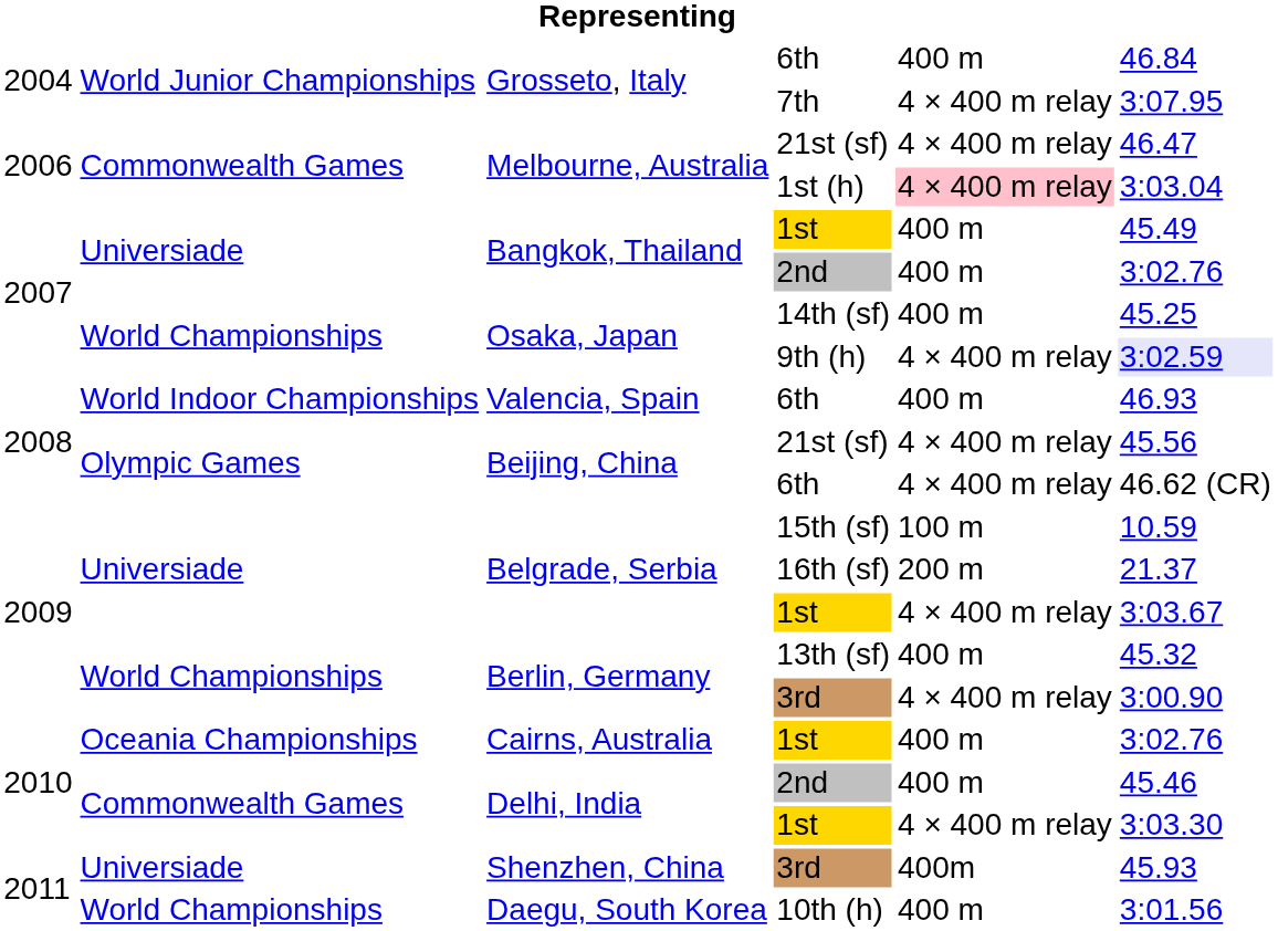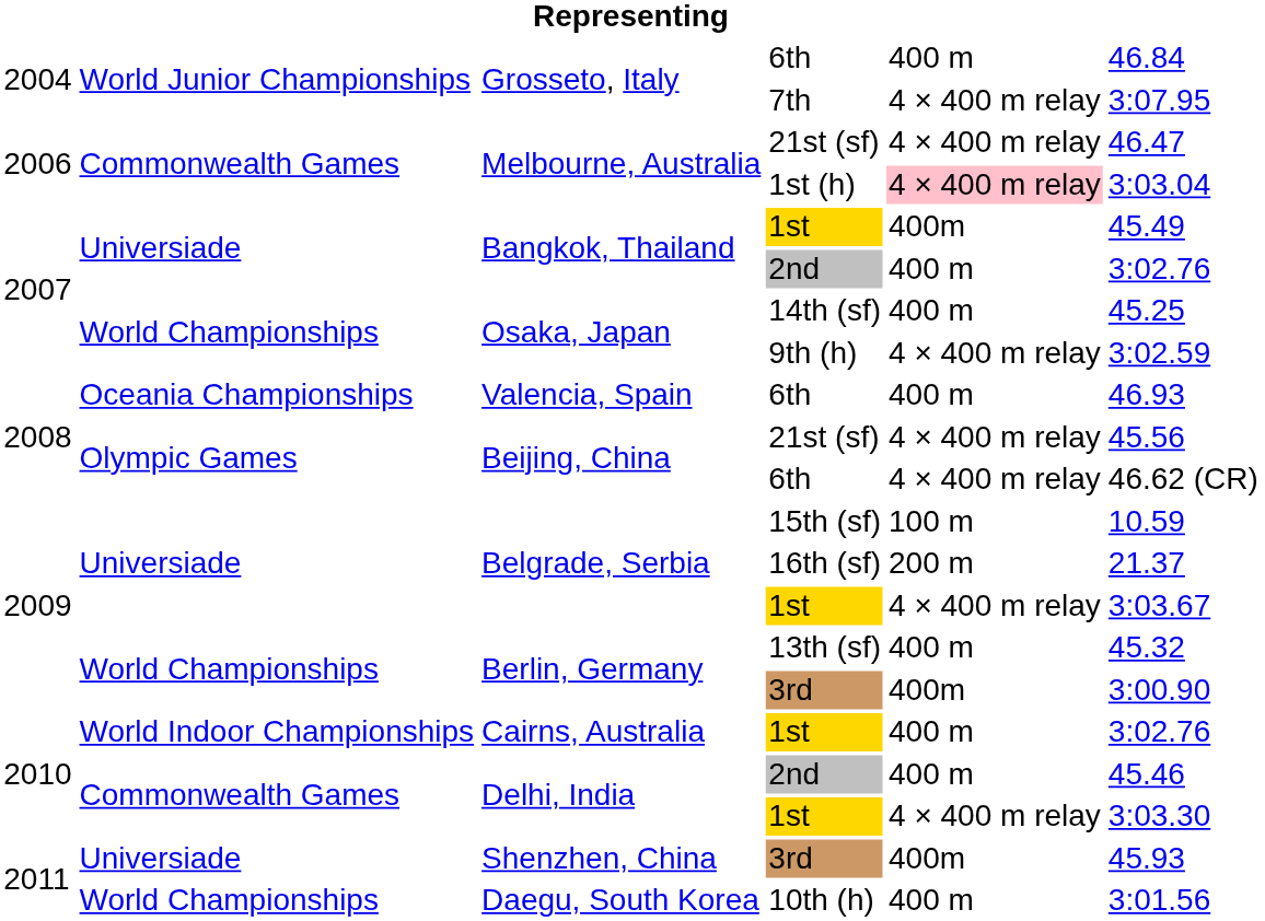 <table>
 <tr>
 <th colspan="6">Representing </th>
 </tr>
 <tr>
 <td rowspan=2>2004</td>
 <td rowspan=2><a href='#'>World Junior Championships</a></td>
 <td rowspan=2><a href='#'>Grosseto</a>, <a href='#'>Italy</a></td>
 <td>6th</td>
 <td>400 m</td>
 <td><a href='#'>46.84</a></td>
 </tr>
 <tr>
 <td>7th</td>
 <td>4 × 400 m relay</td>
 <td><a href='#'>3:07.95</a></td>
 </tr>
 <tr>
 <td rowspan=2>2006</td>
 <td rowspan=2><a href='#'>Commonwealth Games</a></td>
 <td rowspan=2><a href='#'>Melbourne, Australia</a></td>
 <td>21st (sf)</td>
 <td>4 × 400 m relay</td>
 <td><a href='#'>46.47</a></td>
 </tr>
 <tr>
 <td>1st (h)</td>
 <td style="background: pink;">4 × 400 m relay</td>
 <td><a href='#'>3:03.04</a></td>
 </tr>
 <tr>
 <td rowspan=4>2007</td>
 <td rowspan=2><a href='#'>Universiade</a></td>
 <td rowspan=2><a href='#'>Bangkok, Thailand</a></td>
 <td style="background:gold;">1st</td>
-<td>400 m</td>
+<td>400m</td>
 <td><a href='#'>45.49</a></td>
 </tr>
 <tr>
 <td style="background:silver;">2nd</td>
 <td>400 m</td>
 <td><a href='#'>3:02.76</a></td>
 </tr>
 <tr>
 <td rowspan=2><a href='#'>World Championships</a></td>
 <td rowspan=2><a href='#'>Osaka, Japan</a></td>
 <td>14th (sf)</td>
 <td>400 m</td>
 <td><a href='#'>45.25</a></td>
 </tr>
 <tr>
 <td>9th (h)</td>
 <td>4 × 400 m relay</td>
-<td style="background: lavender;"><a href='#'>3:02.59</a></td>
+<td><a href='#'>3:02.59</a></td>
 </tr>
 <tr>
 <td rowspan=3>2008</td>
-<td><a href='#'>World Indoor Championships</a></td>
+<td><a href='#'>Oceania Championships</a></td>
 <td><a href='#'>Valencia, Spain</a></td>
 <td>6th</td>
 <td>400 m</td>
 <td><a href='#'>46.93</a></td>
 </tr>
 <tr>
 <td rowspan=2><a href='#'>Olympic Games</a></td>
 <td rowspan=2><a href='#'>Beijing, China</a></td>
 <td>21st (sf)</td>
 <td>4 × 400 m relay</td>
 <td><a href='#'>45.56</a></td>
 </tr>
 <tr>
 <td>6th</td>
 <td>4 × 400 m relay</td>
 <td>46.62 (CR)</td>
 </tr>
 <tr>
 <td rowspan=5>2009</td>
 <td rowspan=3><a href='#'>Universiade</a></td>
 <td rowspan=3><a href='#'>Belgrade, Serbia</a></td>
 <td>15th (sf)</td>
 <td>100 m</td>
 <td><a href='#'>10.59</a></td>
 </tr>
 <tr>
 <td>16th (sf)</td>
 <td>200 m</td>
 <td><a href='#'>21.37</a></td>
 </tr>
 <tr>
 <td style="background:gold;">1st</td>
 <td>4 × 400 m relay</td>
 <td><a href='#'>3:03.67</a></td>
 </tr>
 <tr>
 <td rowspan=2><a href='#'>World Championships</a></td>
 <td rowspan=2><a href='#'>Berlin, Germany</a></td>
 <td>13th (sf)</td>
 <td>400 m</td>
 <td><a href='#'>45.32</a></td>
 </tr>
 <tr>
 <td style="background:#c96;">3rd</td>
-<td>4 × 400 m relay</td>
+<td>400m</td>
 <td><a href='#'>3:00.90</a></td>
 </tr>
 <tr>
 <td rowspan=3>2010</td>
-<td><a href='#'>Oceania Championships</a></td>
+<td><a href='#'>World Indoor Championships</a></td>
 <td><a href='#'>Cairns, Australia</a></td>
 <td style="background:gold;">1st</td>
 <td>400 m</td>
 <td><a href='#'>3:02.76</a></td>
 </tr>
 <tr>
 <td rowspan=2><a href='#'>Commonwealth Games</a></td>
 <td rowspan=2><a href='#'>Delhi, India</a></td>
 <td style="background:silver;">2nd</td>
 <td>400 m</td>
 <td><a href='#'>45.46</a></td>
 </tr>
 <tr>
 <td style="background:gold;">1st</td>
 <td>4 × 400 m relay</td>
 <td><a href='#'>3:03.30</a></td>
 </tr>
 <tr>
 <td rowspan=2>2011</td>
 <td><a href='#'>Universiade</a></td>
 <td><a href='#'>Shenzhen, China</a></td>
 <td style="background:#c96;">3rd</td>
 <td>400m</td>
 <td><a href='#'>45.93</a></td>
 </tr>
 <tr>
 <td><a href='#'>World Championships</a></td>
 <td><a href='#'>Daegu, South Korea</a></td>
 <td>10th (h)</td>
 <td>400 m</td>
 <td><a href='#'>3:01.56</a></td>
 </tr>
 </table>
